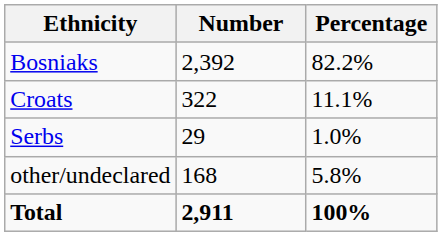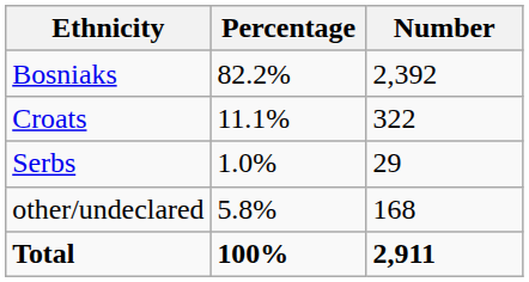 <table class="wikitable">
 <tr>
 <th width="100px">Ethnicity</th>
+<th width="80px">Percentage</th>
 <th width="80px">Number</th>
-<th width="80px">Percentage</th>
 </tr>
 <tr>
 <td><a href='#'>Bosniaks</a></td>
+<td>82.2%</td>
 <td>2,392</td>
-<td>82.2%</td>
 </tr>
 <tr>
 <td><a href='#'>Croats</a></td>
+<td>11.1%</td>
 <td>322</td>
-<td>11.1%</td>
 </tr>
 <tr>
 <td><a href='#'>Serbs</a></td>
+<td>1.0%</td>
 <td>29</td>
-<td>1.0%</td>
 </tr>
 <tr>
 <td>other/undeclared</td>
+<td>5.8%</td>
 <td>168</td>
-<td>5.8%</td>
 </tr>
 <tr>
 <td><strong>Total</strong></td>
+<td><strong>100%</strong></td>
 <td><strong>2,911</strong></td>
-<td><strong>100%</strong></td>
 </tr>
 </table>
